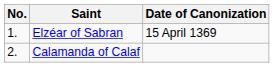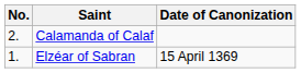 <table class="wikitable">
 <tr>
 <th>No.</th>
 <th>Saint</th>
 <th>Date of Canonization</th>
 </tr>
 <tr>
+<td>2.</td>
+<td><a href='#'>Calamanda of Calaf</a></td>
+<td></td>
+</tr>
+<tr>
 <td>1.</td>
 <td><a href='#'>Elzéar of Sabran</a></td>
 <td>15 April 1369</td>
 </tr>
-<tr>
-<td>2.</td>
-<td><a href='#'>Calamanda of Calaf</a></td>
-<td></td>
-</tr>
 </table>
